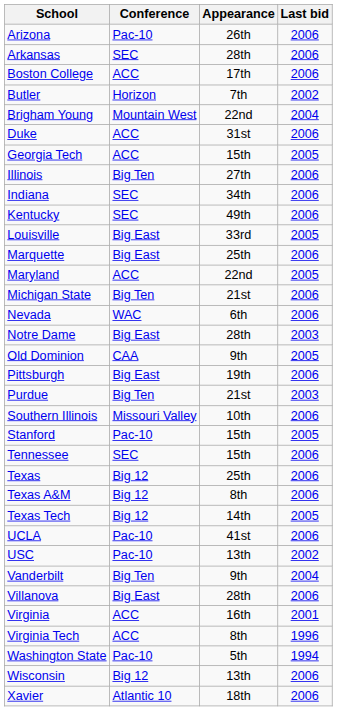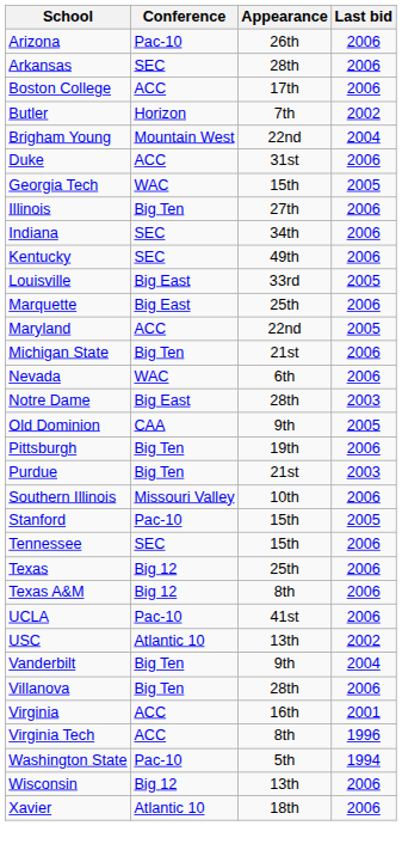 <table class="wikitable sortable" style="text-align: center;">
 <tr>
 <th>School</th>
 <th>Conference</th>
 <th data-sort-type="number">Appearance</th>
 <th>Last bid</th>
 </tr>
 <tr>
 <td align=left><a href='#'>Arizona</a></td>
 <td align=left><a href='#'>Pac-10</a></td>
 <td>26th</td>
 <td><a href='#'>2006</a></td>
 </tr>
 <tr>
 <td align=left><a href='#'>Arkansas</a></td>
 <td align=left><a href='#'>SEC</a></td>
 <td>28th</td>
 <td><a href='#'>2006</a></td>
 </tr>
 <tr>
 <td align=left><a href='#'>Boston College</a></td>
 <td align=left><a href='#'>ACC</a></td>
 <td>17th</td>
 <td><a href='#'>2006</a></td>
 </tr>
 <tr>
 <td align=left><a href='#'>Butler</a></td>
 <td align=left><a href='#'>Horizon</a></td>
 <td>7th</td>
 <td><a href='#'>2002</a></td>
 </tr>
 <tr>
 <td align=left><a href='#'>Brigham Young</a></td>
 <td align=left><a href='#'>Mountain West</a></td>
 <td>22nd</td>
 <td><a href='#'>2004</a></td>
 </tr>
 <tr>
 <td align=left><a href='#'>Duke</a></td>
 <td align=left><a href='#'>ACC</a></td>
 <td>31st</td>
 <td><a href='#'>2006</a></td>
 </tr>
 <tr>
 <td align=left><a href='#'>Georgia Tech</a></td>
-<td align=left><a href='#'>ACC</a></td>
+<td align=left><a href='#'>WAC</a></td>
 <td>15th</td>
 <td><a href='#'>2005</a></td>
 </tr>
 <tr>
 <td align=left><a href='#'>Illinois</a></td>
 <td align=left><a href='#'>Big Ten</a></td>
 <td>27th</td>
 <td><a href='#'>2006</a></td>
 </tr>
 <tr>
 <td align=left><a href='#'>Indiana</a></td>
 <td align=left><a href='#'>SEC</a></td>
 <td>34th</td>
 <td><a href='#'>2006</a></td>
 </tr>
 <tr>
 <td align=left><a href='#'>Kentucky</a></td>
 <td align=left><a href='#'>SEC</a></td>
 <td>49th</td>
 <td><a href='#'>2006</a></td>
 </tr>
 <tr>
 <td align=left><a href='#'>Louisville</a></td>
 <td align=left><a href='#'>Big East</a></td>
 <td>33rd</td>
 <td><a href='#'>2005</a></td>
 </tr>
 <tr>
 <td align=left><a href='#'>Marquette</a></td>
 <td align=left><a href='#'>Big East</a></td>
 <td>25th</td>
 <td><a href='#'>2006</a></td>
 </tr>
 <tr>
 <td align=left><a href='#'>Maryland</a></td>
 <td align=left><a href='#'>ACC</a></td>
 <td>22nd</td>
 <td><a href='#'>2005</a></td>
 </tr>
 <tr>
 <td align=left><a href='#'>Michigan State</a></td>
 <td align=left><a href='#'>Big Ten</a></td>
 <td>21st</td>
 <td><a href='#'>2006</a></td>
 </tr>
 <tr>
 <td align=left><a href='#'>Nevada</a></td>
 <td align=left><a href='#'>WAC</a></td>
 <td>6th</td>
 <td><a href='#'>2006</a></td>
 </tr>
 <tr>
 <td align=left><a href='#'>Notre Dame</a></td>
 <td align=left><a href='#'>Big East</a></td>
 <td>28th</td>
 <td><a href='#'>2003</a></td>
 </tr>
 <tr>
 <td align=left><a href='#'>Old Dominion</a></td>
 <td align=left><a href='#'>CAA</a></td>
 <td>9th</td>
 <td><a href='#'>2005</a></td>
 </tr>
 <tr>
 <td align=left><a href='#'>Pittsburgh</a></td>
-<td align=left><a href='#'>Big East</a></td>
+<td align=left><a href='#'>Big Ten</a></td>
 <td>19th</td>
 <td><a href='#'>2006</a></td>
 </tr>
 <tr>
 <td align=left><a href='#'>Purdue</a></td>
 <td align=left><a href='#'>Big Ten</a></td>
 <td>21st</td>
 <td><a href='#'>2003</a></td>
 </tr>
 <tr>
 <td align=left><a href='#'>Southern Illinois</a></td>
 <td align=left><a href='#'>Missouri Valley</a></td>
 <td>10th</td>
 <td><a href='#'>2006</a></td>
 </tr>
 <tr>
 <td align=left><a href='#'>Stanford</a></td>
 <td align=left><a href='#'>Pac-10</a></td>
 <td>15th</td>
 <td><a href='#'>2005</a></td>
 </tr>
 <tr>
 <td align=left><a href='#'>Tennessee</a></td>
 <td align=left><a href='#'>SEC</a></td>
 <td>15th</td>
 <td><a href='#'>2006</a></td>
 </tr>
 <tr>
 <td align=left><a href='#'>Texas</a></td>
 <td align=left><a href='#'>Big 12</a></td>
 <td>25th</td>
 <td><a href='#'>2006</a></td>
 </tr>
 <tr>
 <td align=left><a href='#'>Texas A&M</a></td>
 <td align=left><a href='#'>Big 12</a></td>
 <td>8th</td>
 <td><a href='#'>2006</a></td>
 </tr>
 <tr>
-<td align=left><a href='#'>Texas Tech</a></td>
-<td align=left><a href='#'>Big 12</a></td>
-<td>14th</td>
-<td><a href='#'>2005</a></td>
-</tr>
-<tr>
 <td align=left><a href='#'>UCLA</a></td>
 <td align=left><a href='#'>Pac-10</a></td>
 <td>41st</td>
 <td><a href='#'>2006</a></td>
 </tr>
 <tr>
 <td align=left><a href='#'>USC</a></td>
-<td align=left><a href='#'>Pac-10</a></td>
+<td align=left><a href='#'>Atlantic 10</a></td>
 <td>13th</td>
 <td><a href='#'>2002</a></td>
 </tr>
 <tr>
 <td align=left><a href='#'>Vanderbilt</a></td>
 <td align=left><a href='#'>Big Ten</a></td>
 <td>9th</td>
 <td><a href='#'>2004</a></td>
 </tr>
 <tr>
 <td align=left><a href='#'>Villanova</a></td>
-<td align=left><a href='#'>Big East</a></td>
+<td align=left><a href='#'>Big Ten</a></td>
 <td>28th</td>
 <td><a href='#'>2006</a></td>
 </tr>
 <tr>
 <td align=left><a href='#'>Virginia</a></td>
 <td align=left><a href='#'>ACC</a></td>
 <td>16th</td>
 <td><a href='#'>2001</a></td>
 </tr>
 <tr>
 <td align=left><a href='#'>Virginia Tech</a></td>
 <td align=left><a href='#'>ACC</a></td>
 <td>8th</td>
 <td><a href='#'>1996</a></td>
 </tr>
 <tr>
 <td align=left><a href='#'>Washington State</a></td>
 <td align=left><a href='#'>Pac-10</a></td>
 <td>5th</td>
 <td><a href='#'>1994</a></td>
 </tr>
 <tr>
 <td align=left><a href='#'>Wisconsin</a></td>
 <td align=left><a href='#'>Big 12</a></td>
 <td>13th</td>
 <td><a href='#'>2006</a></td>
 </tr>
 <tr>
 <td align=left><a href='#'>Xavier</a></td>
 <td align=left><a href='#'>Atlantic 10</a></td>
 <td>18th</td>
 <td><a href='#'>2006</a></td>
 </tr>
 </table>
